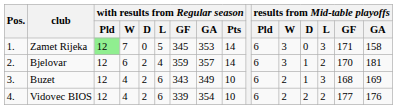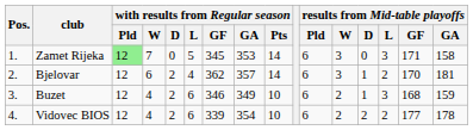 <table class="wikitable">
 <tr>
 <th rowspan="2">Pos.</th>
 <th rowspan="2">club</th>
 <th colspan="7">with results from <em>Regular season</em></th>
 <th rowspan="6"></th>
 <th colspan="6">results from <em>Mid-table playoffs</em></th>
 </tr>
 <tr>
 <th>Pld</th>
 <th>W</th>
 <th>D</th>
 <th>L</th>
 <th>GF</th>
 <th>GA</th>
 <th>Pts</th>
 <th>Pld</th>
 <th>W</th>
 <th>D</th>
 <th>L</th>
 <th>GF</th>
 <th>GA</th>
 </tr>
 <tr>
 <td>1.</td>
 <td>Zamet Rijeka</td>
 <td style="background: lightgreen;">12</td>
 <td>7</td>
 <td>0</td>
 <td>5</td>
 <td>345</td>
 <td>353</td>
 <td>14</td>
 <td>6</td>
 <td>3</td>
 <td>0</td>
 <td>3</td>
 <td>171</td>
 <td>158</td>
 </tr>
 <tr>
 <td>2.</td>
 <td>Bjelovar</td>
 <td>12</td>
 <td>6</td>
 <td>2</td>
 <td>4</td>
-<td>359</td>
+<td>362</td>
 <td>357</td>
 <td>14</td>
 <td>6</td>
 <td>3</td>
 <td>1</td>
 <td>2</td>
 <td>170</td>
 <td>181</td>
 </tr>
 <tr>
 <td>3.</td>
 <td>Buzet</td>
 <td>12</td>
 <td>4</td>
 <td>2</td>
 <td>6</td>
-<td>343</td>
+<td>346</td>
 <td>349</td>
 <td>10</td>
 <td>6</td>
 <td>2</td>
 <td>1</td>
 <td>3</td>
 <td>168</td>
-<td>169</td>
+<td>159</td>
 </tr>
 <tr>
 <td>4.</td>
 <td>Vidovec BIOS</td>
 <td>12</td>
 <td>4</td>
 <td>2</td>
 <td>6</td>
 <td>339</td>
 <td>354</td>
 <td>10</td>
 <td>6</td>
 <td>2</td>
 <td>2</td>
 <td>2</td>
 <td>177</td>
-<td>176</td>
+<td>178</td>
 </tr>
 </table>
